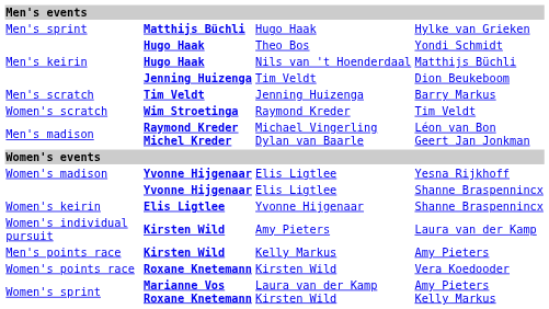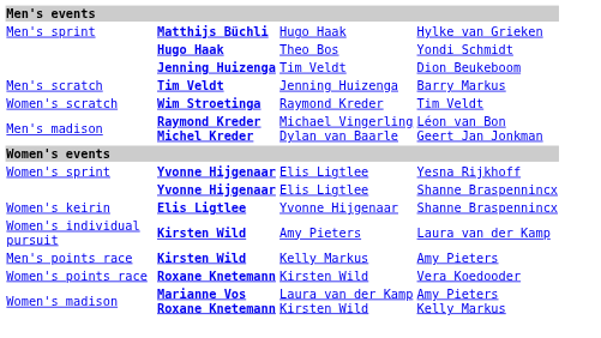 <table>
 <tr bgcolor="#cccccc">
 <td colspan=4><strong>Men's events</strong></td>
 </tr>
 <tr>
 <td><a href='#'>Men's sprint</a> <br></td>
 <td><strong><a href='#'>Matthijs Büchli</a></strong></td>
 <td><a href='#'>Hugo Haak</a></td>
 <td><a href='#'>Hylke van Grieken</a></td>
 </tr>
 <tr>
 <td><br></td>
 <td><strong><a href='#'>Hugo Haak</a></strong></td>
 <td><a href='#'>Theo Bos</a></td>
 <td><a href='#'>Yondi Schmidt</a></td>
-</tr>
-<tr>
-<td><a href='#'>Men's keirin</a><br></td>
-<td><strong><a href='#'>Hugo Haak</a></strong></td>
-<td><a href='#'>Nils van 't Hoenderdaal</a></td>
-<td><a href='#'>Matthijs Büchli</a></td>
 </tr>
 <tr>
 <td><br></td>
 <td><strong><a href='#'>Jenning Huizenga</a></strong></td>
 <td><a href='#'>Tim Veldt</a></td>
 <td><a href='#'>Dion Beukeboom</a></td>
 </tr>
 <tr>
 <td><a href='#'>Men's scratch</a><br></td>
 <td><strong><a href='#'>Tim Veldt</a></strong></td>
 <td><a href='#'>Jenning Huizenga</a></td>
 <td><a href='#'>Barry Markus</a></td>
 </tr>
 <tr>
 <td><a href='#'>Women's scratch</a><br></td>
 <td><strong><a href='#'>Wim Stroetinga</a></strong></td>
 <td><a href='#'>Raymond Kreder</a></td>
 <td><a href='#'>Tim Veldt</a></td>
 </tr>
 <tr>
 <td><a href='#'>Men's madison</a><br></td>
 <td><strong><a href='#'>Raymond Kreder</a></strong><br><strong><a href='#'>Michel Kreder</a></strong></td>
 <td><a href='#'>Michael Vingerling</a><br><a href='#'>Dylan van Baarle</a></td>
 <td><a href='#'>Léon van Bon</a><br><a href='#'>Geert Jan Jonkman</a></td>
 </tr>
 <tr bgcolor="#cccccc">
 <td colspan=4><strong>Women's events</strong></td>
 </tr>
 <tr>
-<td><a href='#'>Women's madison</a><br></td>
+<td><a href='#'>Women's sprint</a> <br></td>
 <td><strong><a href='#'>Yvonne Hijgenaar</a></strong></td>
 <td><a href='#'>Elis Ligtlee</a></td>
 <td><a href='#'>Yesna Rijkhoff</a></td>
 </tr>
 <tr>
 <td><br></td>
 <td><strong><a href='#'>Yvonne Hijgenaar</a></strong></td>
 <td><a href='#'>Elis Ligtlee</a></td>
 <td><a href='#'>Shanne Braspennincx</a></td>
 </tr>
 <tr>
 <td><a href='#'>Women's keirin</a><br></td>
 <td><strong><a href='#'>Elis Ligtlee</a></strong></td>
 <td><a href='#'>Yvonne Hijgenaar</a></td>
 <td><a href='#'>Shanne Braspennincx</a></td>
 </tr>
 <tr>
 <td width=155><a href='#'>Women's individual pursuit</a><br></td>
 <td><strong><a href='#'>Kirsten Wild</a></strong></td>
 <td><a href='#'>Amy Pieters</a></td>
 <td><a href='#'>Laura van der Kamp</a></td>
 </tr>
 <tr>
 <td><a href='#'>Men's points race</a><br></td>
 <td><strong><a href='#'>Kirsten Wild</a></strong></td>
 <td><a href='#'>Kelly Markus</a></td>
 <td><a href='#'>Amy Pieters</a></td>
 </tr>
 <tr>
 <td><a href='#'>Women's points race</a><br></td>
 <td><strong><a href='#'>Roxane Knetemann</a></strong></td>
 <td><a href='#'>Kirsten Wild</a></td>
 <td><a href='#'>Vera Koedooder</a></td>
 </tr>
 <tr>
-<td><a href='#'>Women's sprint</a> <br></td>
+<td><a href='#'>Women's madison</a><br></td>
 <td><strong><a href='#'>Marianne Vos</a></strong><br><strong><a href='#'>Roxane Knetemann</a></strong></td>
 <td><a href='#'>Laura van der Kamp</a><br><a href='#'>Kirsten Wild</a></td>
 <td><a href='#'>Amy Pieters</a><br><a href='#'>Kelly Markus</a></td>
 </tr>
 </table>
